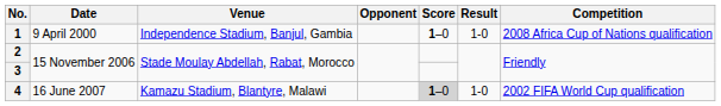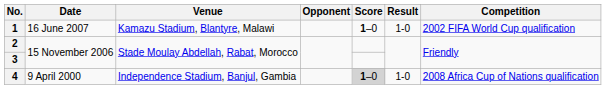 <table class="wikitable sortable">
 <tr>
 <th scope=col>No.</th>
 <th scope=col>Date</th>
 <th scope=col>Venue</th>
 <th scope=col>Opponent</th>
 <th scope=col>Score</th>
 <th scope=col>Result</th>
 <th scope=col>Competition</th>
 </tr>
 <tr>
 <th>1</th>
-<td>9 April 2000</td>
-<td><a href='#'>Independence Stadium</a>, <a href='#'>Banjul</a>, Gambia</td>
+<td>16 June 2007</td>
+<td><a href='#'>Kamazu Stadium</a>, <a href='#'>Blantyre</a>, Malawi</td>
 <td></td>
 <td align="center"><strong>1</strong>–0</td>
 <td align="center">1-0</td>
-<td><a href='#'>2008 Africa Cup of Nations qualification</a></td>
+<td><a href='#'>2002 FIFA World Cup qualification</a></td>
 </tr>
 <tr>
 <th>2</th>
 <td rowspan="2">15 November 2006</td>
 <td rowspan="2"><a href='#'>Stade Moulay Abdellah</a>, <a href='#'>Rabat</a>, Morocco</td>
 <td rowspan="2"></td>
 <td></td>
 <td rowspan="2"></td>
 <td rowspan="2"><a href='#'>Friendly</a></td>
 </tr>
 <tr>
 <th>3</th>
 <td></td>
 </tr>
 <tr>
 <th>4</th>
-<td>16 June 2007</td>
-<td><a href='#'>Kamazu Stadium</a>, <a href='#'>Blantyre</a>, Malawi</td>
+<td>9 April 2000</td>
+<td><a href='#'>Independence Stadium</a>, <a href='#'>Banjul</a>, Gambia</td>
 <td></td>
 <td align="center" style="background: lightgrey;"><strong>1</strong>–0</td>
 <td align="center">1-0</td>
-<td><a href='#'>2002 FIFA World Cup qualification</a></td>
+<td><a href='#'>2008 Africa Cup of Nations qualification</a></td>
 </tr>
 </table>
